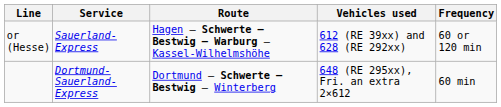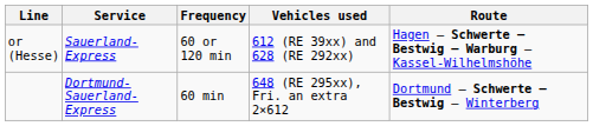 <table class="wikitable" style="width:100%;">
 <tr>
 <th>Line</th>
 <th>Service</th>
+<th>Frequency</th>
+<th>Vehicles used</th>
 <th>Route</th>
-<th>Vehicles used</th>
-<th>Frequency</th>
 </tr>
 <tr>
 <td> or<br> (Hesse)</td>
 <td><em><a href='#'>Sauerland-Express</a></em></td>
+<td>60 or<br>120 min</td>
+<td><a href='#'>612</a> (RE 39xx) and<br><a href='#'>628</a> (RE 292xx)</td>
 <td><a href='#'>Hagen</a> – <strong>Schwerte – Bestwig – Warburg</strong> – <a href='#'>Kassel-Wilhelmshöhe</a></td>
-<td><a href='#'>612</a> (RE 39xx) and<br><a href='#'>628</a> (RE 292xx)</td>
-<td>60 or<br>120 min</td>
 </tr>
 <tr>
 <td></td>
 <td><em><a href='#'>Dortmund-Sauerland-Express</a></em></td>
+<td>60 min</td>
+<td><a href='#'>648</a> (RE 295xx), Fri. an extra 2×612</td>
 <td><a href='#'>Dortmund</a> – <strong>Schwerte – Bestwig</strong> – <a href='#'>Winterberg</a></td>
-<td><a href='#'>648</a> (RE 295xx), Fri. an extra 2×612</td>
-<td>60 min</td>
 </tr>
 </table>
